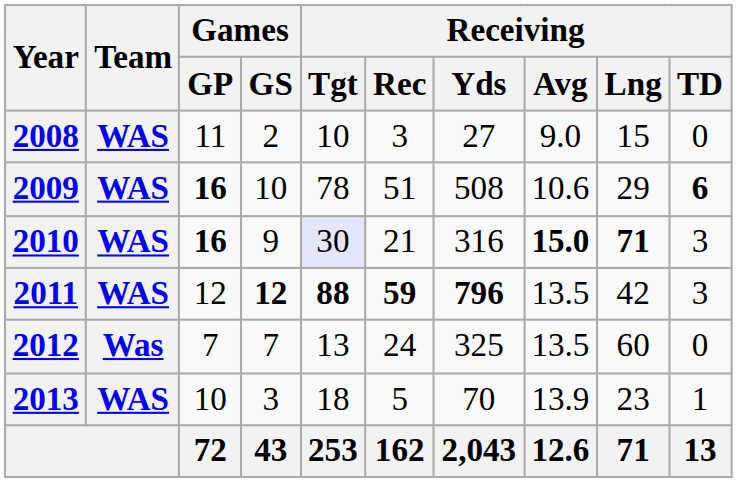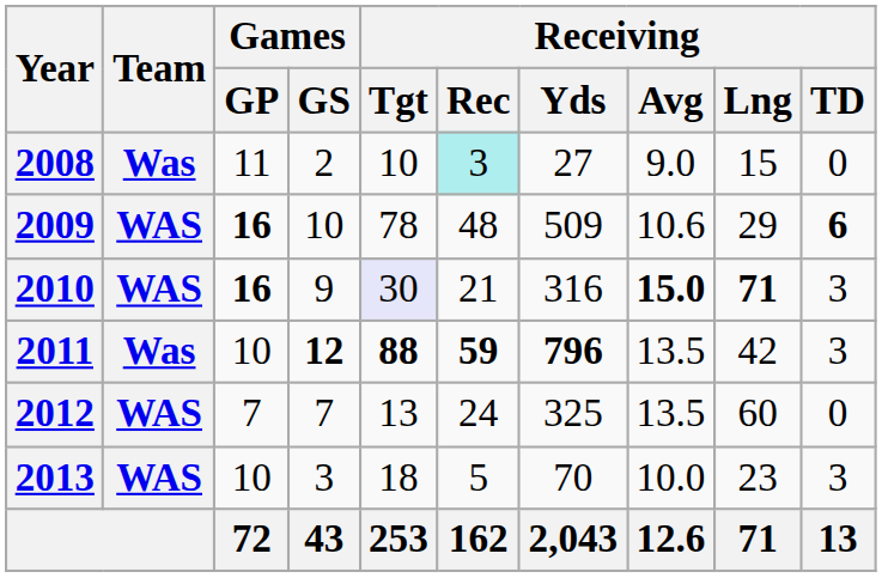 <table class="wikitable" style="text-align:center">
 <tr>
 <th rowspan="2">Year</th>
 <th rowspan="2">Team</th>
 <th colspan="2">Games</th>
 <th colspan="6">Receiving</th>
 </tr>
 <tr>
 <th>GP</th>
 <th>GS</th>
 <th>Tgt</th>
 <th>Rec</th>
 <th>Yds</th>
 <th>Avg</th>
 <th>Lng</th>
 <th>TD</th>
 </tr>
 <tr>
 <th><a href='#'>2008</a></th>
-<th><a href='#'>WAS</a></th>
+<th><a href='#'>Was</a></th>
 <td>11</td>
 <td>2</td>
 <td>10</td>
-<td>3</td>
+<td style="background: paleturquoise;">3</td>
 <td>27</td>
 <td>9.0</td>
 <td>15</td>
 <td>0</td>
 </tr>
 <tr>
 <th><a href='#'>2009</a></th>
 <th><a href='#'>WAS</a></th>
 <td><strong>16</strong></td>
 <td>10</td>
 <td>78</td>
-<td>51</td>
-<td>508</td>
+<td>48</td>
+<td>509</td>
 <td>10.6</td>
 <td>29</td>
 <td><strong>6</strong></td>
 </tr>
 <tr>
 <th><a href='#'>2010</a></th>
 <th><a href='#'>WAS</a></th>
 <td><strong>16</strong></td>
 <td>9</td>
 <td style="background: lavender;">30</td>
 <td>21</td>
 <td>316</td>
 <td><strong>15.0</strong></td>
 <td><strong>71</strong></td>
 <td>3</td>
 </tr>
 <tr>
 <th><a href='#'>2011</a></th>
-<th><a href='#'>WAS</a></th>
-<td>12</td>
+<th><a href='#'>Was</a></th>
+<td>10</td>
 <td><strong>12</strong></td>
 <td><strong>88</strong></td>
 <td><strong>59</strong></td>
 <td><strong>796</strong></td>
 <td>13.5</td>
 <td>42</td>
 <td>3</td>
 </tr>
 <tr>
 <th><a href='#'>2012</a></th>
-<th><a href='#'>Was</a></th>
+<th><a href='#'>WAS</a></th>
 <td>7</td>
 <td>7</td>
 <td>13</td>
 <td>24</td>
 <td>325</td>
 <td>13.5</td>
 <td>60</td>
 <td>0</td>
 </tr>
 <tr>
 <th><a href='#'>2013</a></th>
 <th><a href='#'>WAS</a></th>
 <td>10</td>
 <td>3</td>
 <td>18</td>
 <td>5</td>
 <td>70</td>
-<td>13.9</td>
+<td>10.0</td>
 <td>23</td>
-<td>1</td>
+<td>3</td>
 </tr>
 <tr>
 <th colspan="2"></th>
 <th>72</th>
 <th>43</th>
 <th>253</th>
 <th>162</th>
 <th>2,043</th>
 <th>12.6</th>
 <th>71</th>
 <th>13</th>
 </tr>
 </table>
